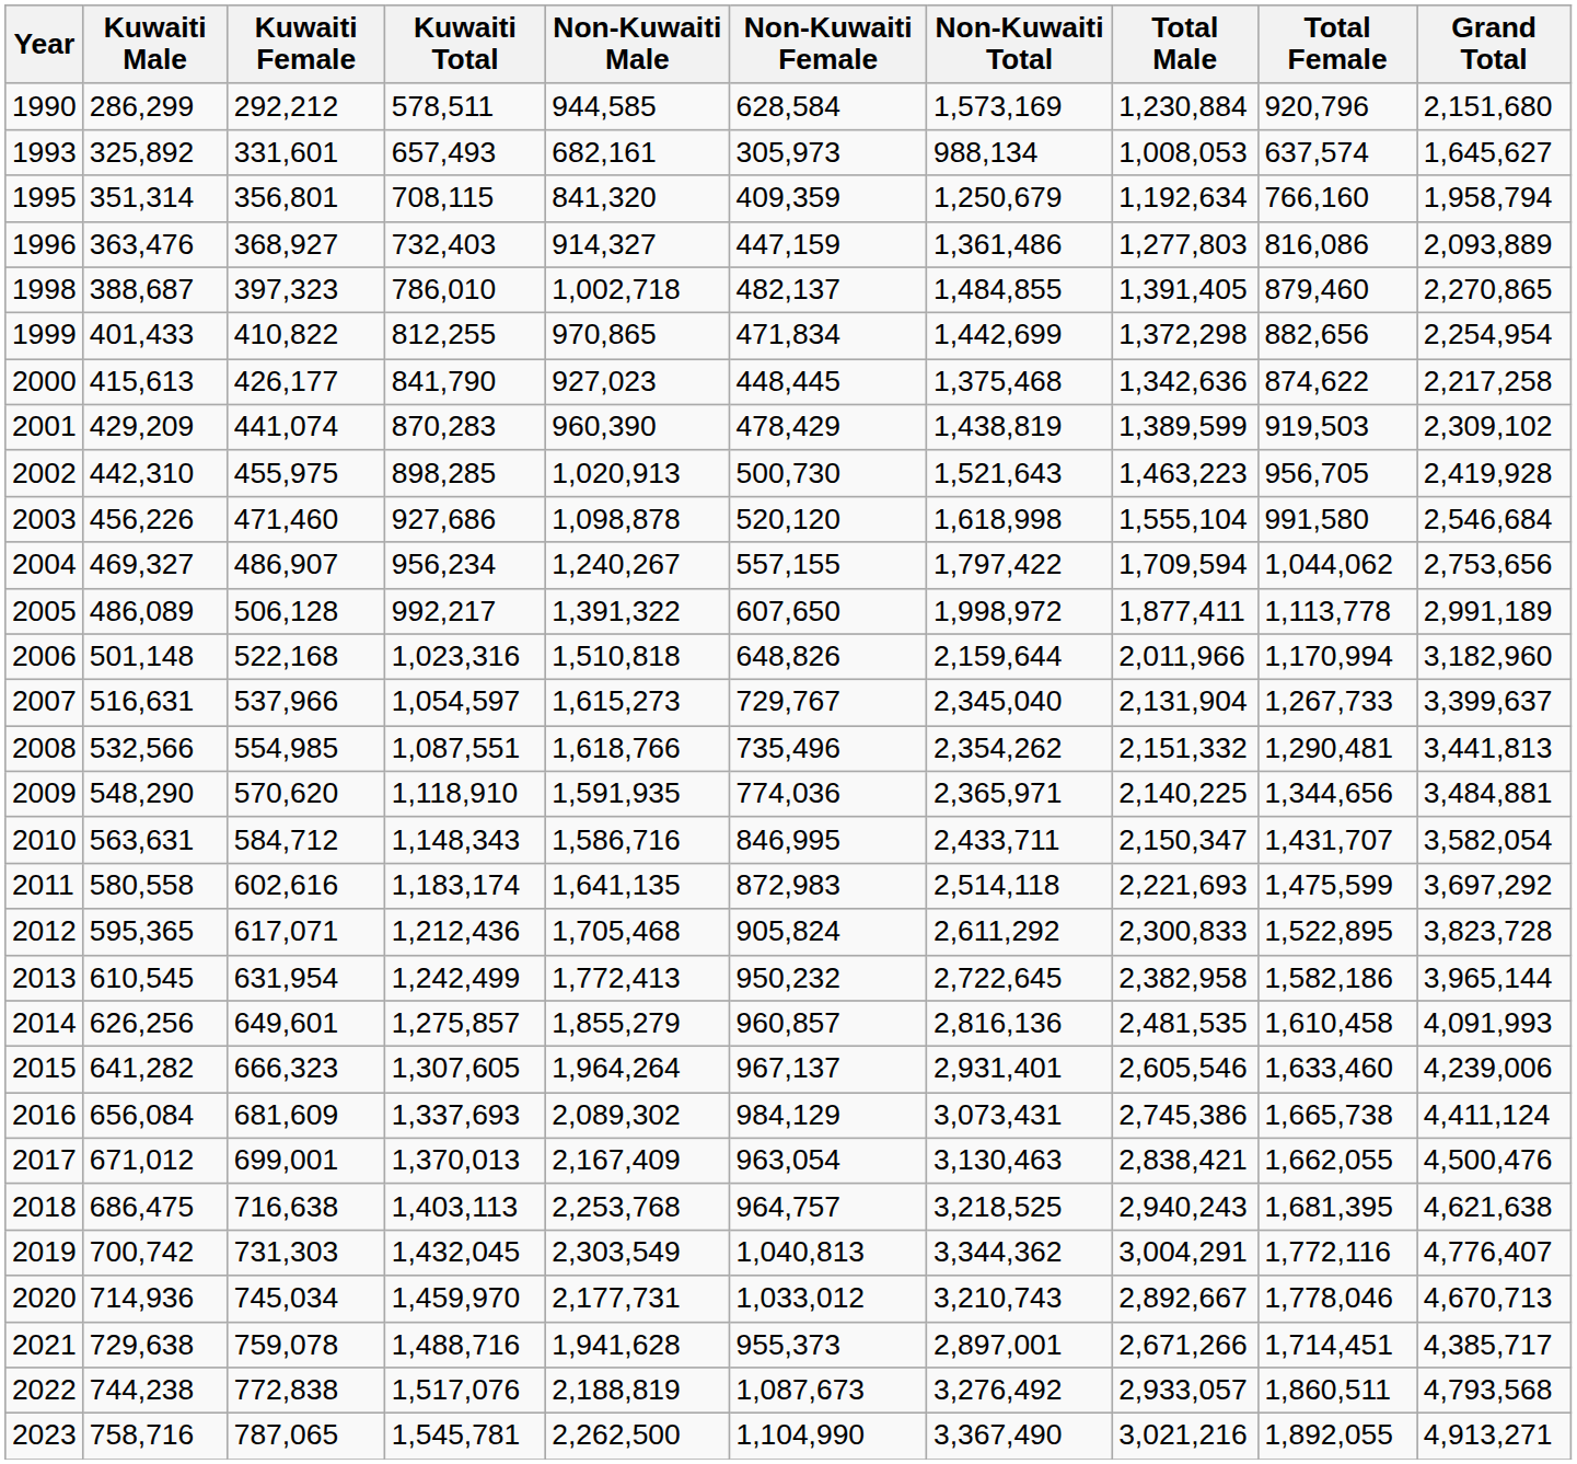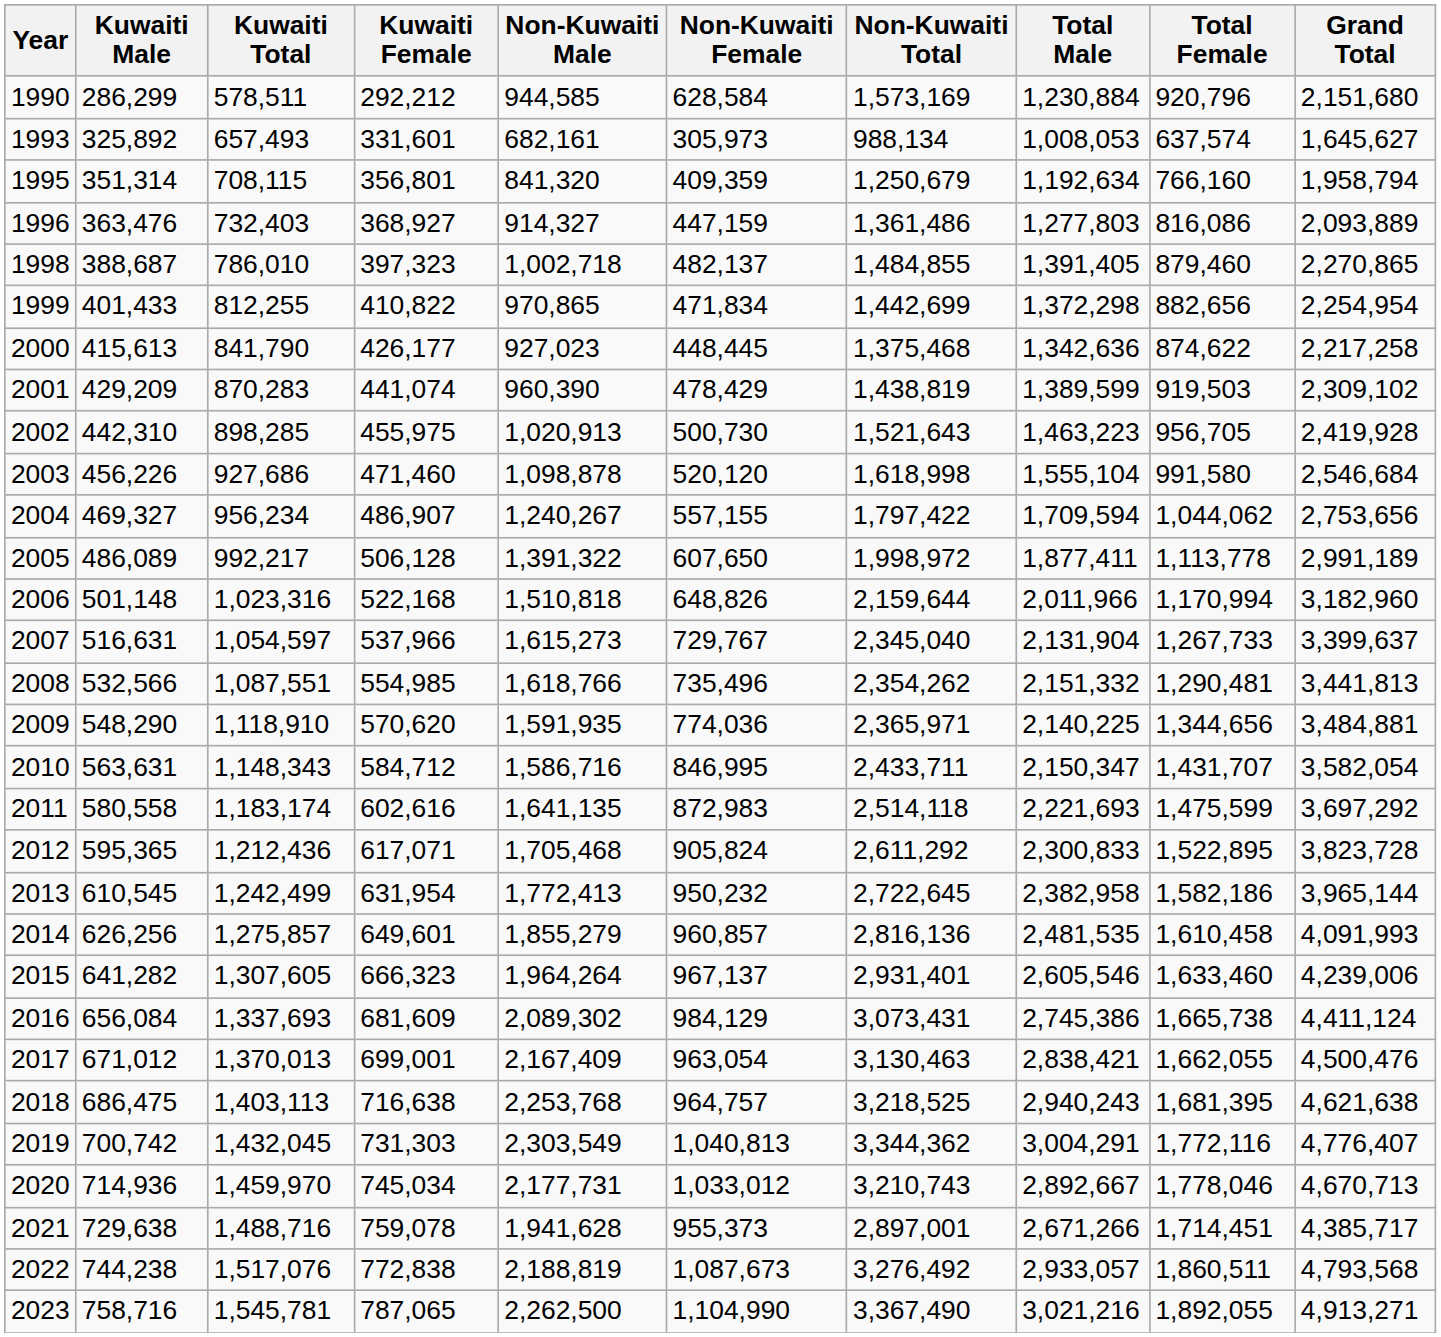 <table class="wikitable classable sortable">
 <tr>
 <th>Year</th>
 <th>Kuwaiti Male</th>
+<th>Kuwaiti Total</th>
 <th>Kuwaiti Female</th>
-<th>Kuwaiti Total</th>
 <th>Non-Kuwaiti Male</th>
 <th>Non-Kuwaiti Female</th>
 <th>Non-Kuwaiti Total</th>
 <th>Total Male</th>
 <th>Total Female</th>
 <th>Grand Total</th>
 </tr>
 <tr>
 <td>1990</td>
 <td>286,299</td>
+<td>578,511</td>
 <td>292,212</td>
-<td>578,511</td>
 <td>944,585</td>
 <td>628,584</td>
 <td>1,573,169</td>
 <td>1,230,884</td>
 <td>920,796</td>
 <td>2,151,680</td>
 </tr>
 <tr>
 <td>1993</td>
 <td>325,892</td>
+<td>657,493</td>
 <td>331,601</td>
-<td>657,493</td>
 <td>682,161</td>
 <td>305,973</td>
 <td>988,134</td>
 <td>1,008,053</td>
 <td>637,574</td>
 <td>1,645,627</td>
 </tr>
 <tr>
 <td>1995</td>
 <td>351,314</td>
+<td>708,115</td>
 <td>356,801</td>
-<td>708,115</td>
 <td>841,320</td>
 <td>409,359</td>
 <td>1,250,679</td>
 <td>1,192,634</td>
 <td>766,160</td>
 <td>1,958,794</td>
 </tr>
 <tr>
 <td>1996</td>
 <td>363,476</td>
+<td>732,403</td>
 <td>368,927</td>
-<td>732,403</td>
 <td>914,327</td>
 <td>447,159</td>
 <td>1,361,486</td>
 <td>1,277,803</td>
 <td>816,086</td>
 <td>2,093,889</td>
 </tr>
 <tr>
 <td>1998</td>
 <td>388,687</td>
+<td>786,010</td>
 <td>397,323</td>
-<td>786,010</td>
 <td>1,002,718</td>
 <td>482,137</td>
 <td>1,484,855</td>
 <td>1,391,405</td>
 <td>879,460</td>
 <td>2,270,865</td>
 </tr>
 <tr>
 <td>1999</td>
 <td>401,433</td>
+<td>812,255</td>
 <td>410,822</td>
-<td>812,255</td>
 <td>970,865</td>
 <td>471,834</td>
 <td>1,442,699</td>
 <td>1,372,298</td>
 <td>882,656</td>
 <td>2,254,954</td>
 </tr>
 <tr>
 <td>2000</td>
 <td>415,613</td>
+<td>841,790</td>
 <td>426,177</td>
-<td>841,790</td>
 <td>927,023</td>
 <td>448,445</td>
 <td>1,375,468</td>
 <td>1,342,636</td>
 <td>874,622</td>
 <td>2,217,258</td>
 </tr>
 <tr>
 <td>2001</td>
 <td>429,209</td>
+<td>870,283</td>
 <td>441,074</td>
-<td>870,283</td>
 <td>960,390</td>
 <td>478,429</td>
 <td>1,438,819</td>
 <td>1,389,599</td>
 <td>919,503</td>
 <td>2,309,102</td>
 </tr>
 <tr>
 <td>2002</td>
 <td>442,310</td>
+<td>898,285</td>
 <td>455,975</td>
-<td>898,285</td>
 <td>1,020,913</td>
 <td>500,730</td>
 <td>1,521,643</td>
 <td>1,463,223</td>
 <td>956,705</td>
 <td>2,419,928</td>
 </tr>
 <tr>
 <td>2003</td>
 <td>456,226</td>
+<td>927,686</td>
 <td>471,460</td>
-<td>927,686</td>
 <td>1,098,878</td>
 <td>520,120</td>
 <td>1,618,998</td>
 <td>1,555,104</td>
 <td>991,580</td>
 <td>2,546,684</td>
 </tr>
 <tr>
 <td>2004</td>
 <td>469,327</td>
+<td>956,234</td>
 <td>486,907</td>
-<td>956,234</td>
 <td>1,240,267</td>
 <td>557,155</td>
 <td>1,797,422</td>
 <td>1,709,594</td>
 <td>1,044,062</td>
 <td>2,753,656</td>
 </tr>
 <tr>
 <td>2005</td>
 <td>486,089</td>
+<td>992,217</td>
 <td>506,128</td>
-<td>992,217</td>
 <td>1,391,322</td>
 <td>607,650</td>
 <td>1,998,972</td>
 <td>1,877,411</td>
 <td>1,113,778</td>
 <td>2,991,189</td>
 </tr>
 <tr>
 <td>2006</td>
 <td>501,148</td>
+<td>1,023,316</td>
 <td>522,168</td>
-<td>1,023,316</td>
 <td>1,510,818</td>
 <td>648,826</td>
 <td>2,159,644</td>
 <td>2,011,966</td>
 <td>1,170,994</td>
 <td>3,182,960</td>
 </tr>
 <tr>
 <td>2007</td>
 <td>516,631</td>
+<td>1,054,597</td>
 <td>537,966</td>
-<td>1,054,597</td>
 <td>1,615,273</td>
 <td>729,767</td>
 <td>2,345,040</td>
 <td>2,131,904</td>
 <td>1,267,733</td>
 <td>3,399,637</td>
 </tr>
 <tr>
 <td>2008</td>
 <td>532,566</td>
+<td>1,087,551</td>
 <td>554,985</td>
-<td>1,087,551</td>
 <td>1,618,766</td>
 <td>735,496</td>
 <td>2,354,262</td>
 <td>2,151,332</td>
 <td>1,290,481</td>
 <td>3,441,813</td>
 </tr>
 <tr>
 <td>2009</td>
 <td>548,290</td>
+<td>1,118,910</td>
 <td>570,620</td>
-<td>1,118,910</td>
 <td>1,591,935</td>
 <td>774,036</td>
 <td>2,365,971</td>
 <td>2,140,225</td>
 <td>1,344,656</td>
 <td>3,484,881</td>
 </tr>
 <tr>
 <td>2010</td>
 <td>563,631</td>
+<td>1,148,343</td>
 <td>584,712</td>
-<td>1,148,343</td>
 <td>1,586,716</td>
 <td>846,995</td>
 <td>2,433,711</td>
 <td>2,150,347</td>
 <td>1,431,707</td>
 <td>3,582,054</td>
 </tr>
 <tr>
 <td>2011</td>
 <td>580,558</td>
+<td>1,183,174</td>
 <td>602,616</td>
-<td>1,183,174</td>
 <td>1,641,135</td>
 <td>872,983</td>
 <td>2,514,118</td>
 <td>2,221,693</td>
 <td>1,475,599</td>
 <td>3,697,292</td>
 </tr>
 <tr>
 <td>2012</td>
 <td>595,365</td>
+<td>1,212,436</td>
 <td>617,071</td>
-<td>1,212,436</td>
 <td>1,705,468</td>
 <td>905,824</td>
 <td>2,611,292</td>
 <td>2,300,833</td>
 <td>1,522,895</td>
 <td>3,823,728</td>
 </tr>
 <tr>
 <td>2013</td>
 <td>610,545</td>
+<td>1,242,499</td>
 <td>631,954</td>
-<td>1,242,499</td>
 <td>1,772,413</td>
 <td>950,232</td>
 <td>2,722,645</td>
 <td>2,382,958</td>
 <td>1,582,186</td>
 <td>3,965,144</td>
 </tr>
 <tr>
 <td>2014</td>
 <td>626,256</td>
+<td>1,275,857</td>
 <td>649,601</td>
-<td>1,275,857</td>
 <td>1,855,279</td>
 <td>960,857</td>
 <td>2,816,136</td>
 <td>2,481,535</td>
 <td>1,610,458</td>
 <td>4,091,993</td>
 </tr>
 <tr>
 <td>2015</td>
 <td>641,282</td>
+<td>1,307,605</td>
 <td>666,323</td>
-<td>1,307,605</td>
 <td>1,964,264</td>
 <td>967,137</td>
 <td>2,931,401</td>
 <td>2,605,546</td>
 <td>1,633,460</td>
 <td>4,239,006</td>
 </tr>
 <tr>
 <td>2016</td>
 <td>656,084</td>
+<td>1,337,693</td>
 <td>681,609</td>
-<td>1,337,693</td>
 <td>2,089,302</td>
 <td>984,129</td>
 <td>3,073,431</td>
 <td>2,745,386</td>
 <td>1,665,738</td>
 <td>4,411,124</td>
 </tr>
 <tr>
 <td>2017</td>
 <td>671,012</td>
+<td>1,370,013</td>
 <td>699,001</td>
-<td>1,370,013</td>
 <td>2,167,409</td>
 <td>963,054</td>
 <td>3,130,463</td>
 <td>2,838,421</td>
 <td>1,662,055</td>
 <td>4,500,476</td>
 </tr>
 <tr>
 <td>2018</td>
 <td>686,475</td>
+<td>1,403,113</td>
 <td>716,638</td>
-<td>1,403,113</td>
 <td>2,253,768</td>
 <td>964,757</td>
 <td>3,218,525</td>
 <td>2,940,243</td>
 <td>1,681,395</td>
 <td>4,621,638</td>
 </tr>
 <tr>
 <td>2019</td>
 <td>700,742</td>
+<td>1,432,045</td>
 <td>731,303</td>
-<td>1,432,045</td>
 <td>2,303,549</td>
 <td>1,040,813</td>
 <td>3,344,362</td>
 <td>3,004,291</td>
 <td>1,772,116</td>
 <td>4,776,407</td>
 </tr>
 <tr>
 <td>2020</td>
 <td>714,936</td>
+<td>1,459,970</td>
 <td>745,034</td>
-<td>1,459,970</td>
 <td>2,177,731</td>
 <td>1,033,012</td>
 <td>3,210,743</td>
 <td>2,892,667</td>
 <td>1,778,046</td>
 <td>4,670,713</td>
 </tr>
 <tr>
 <td>2021</td>
 <td>729,638</td>
+<td>1,488,716</td>
 <td>759,078</td>
-<td>1,488,716</td>
 <td>1,941,628</td>
 <td>955,373</td>
 <td>2,897,001</td>
 <td>2,671,266</td>
 <td>1,714,451</td>
 <td>4,385,717</td>
 </tr>
 <tr>
 <td>2022</td>
 <td>744,238</td>
+<td>1,517,076</td>
 <td>772,838</td>
-<td>1,517,076</td>
 <td>2,188,819</td>
 <td>1,087,673</td>
 <td>3,276,492</td>
 <td>2,933,057</td>
 <td>1,860,511</td>
 <td>4,793,568</td>
 </tr>
 <tr>
 <td>2023</td>
 <td>758,716</td>
+<td>1,545,781</td>
 <td>787,065</td>
-<td>1,545,781</td>
 <td>2,262,500</td>
 <td>1,104,990</td>
 <td>3,367,490</td>
 <td>3,021,216</td>
 <td>1,892,055</td>
 <td>4,913,271</td>
 </tr>
 </table>
